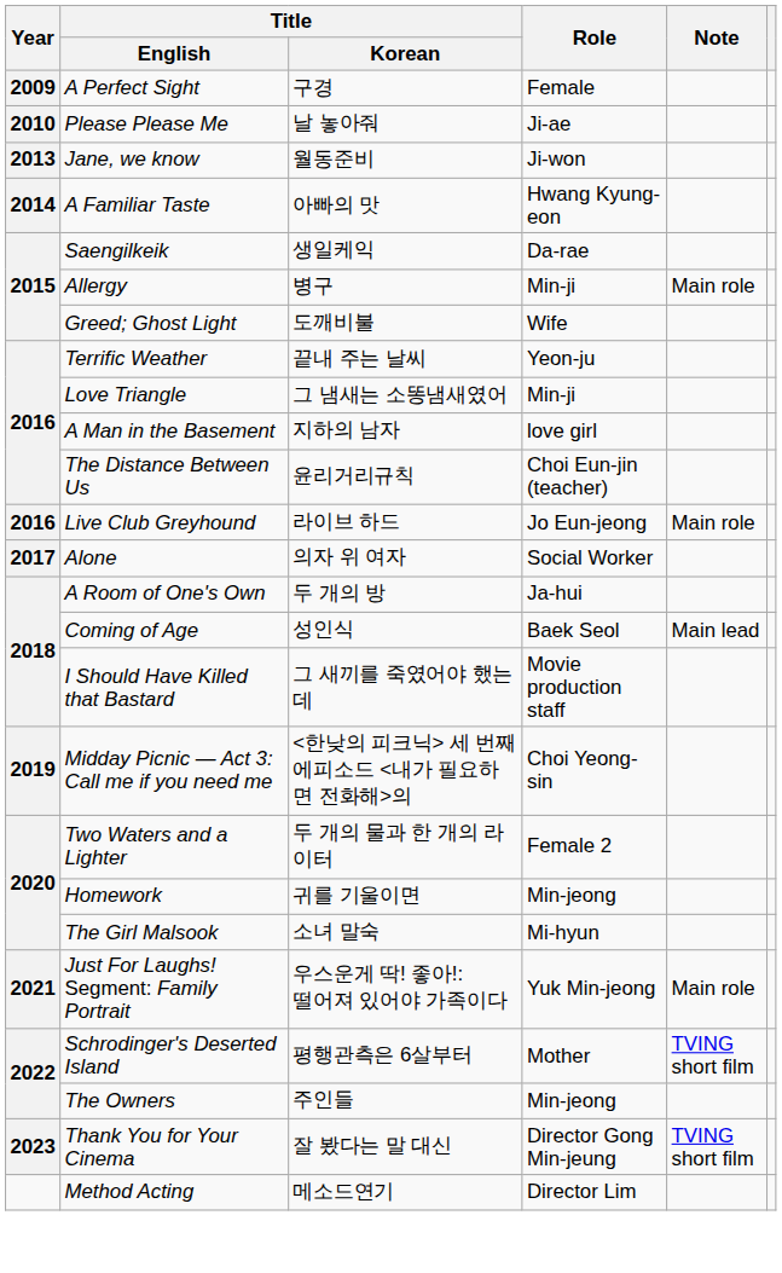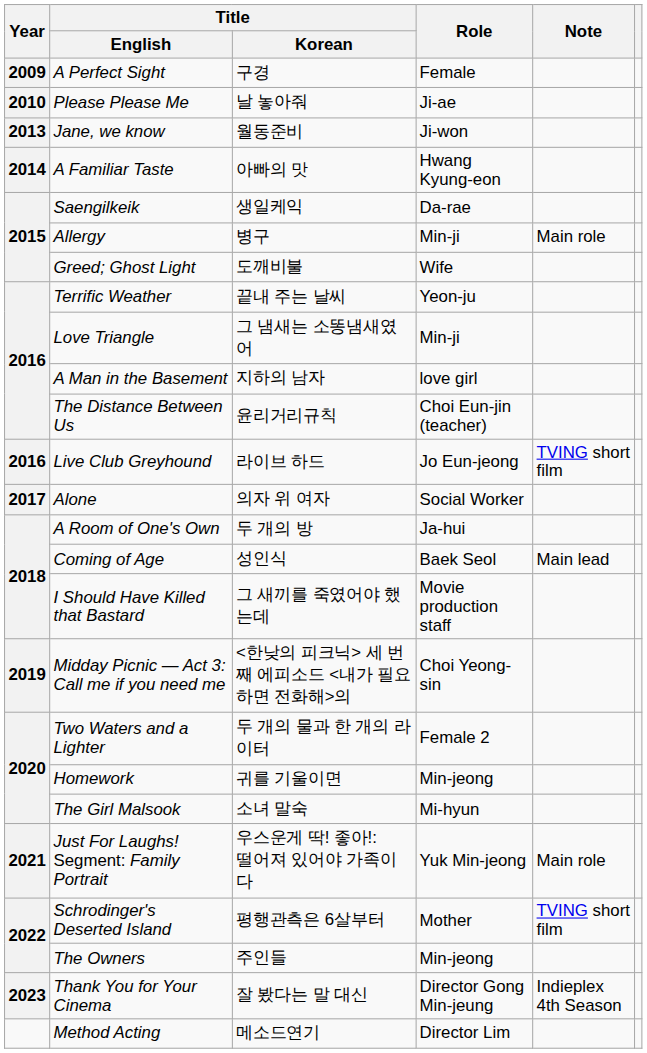 <table class="wikitable plainrowheaders sortable">
 <tr>
 <th rowspan="2" scope="col">Year</th>
 <th colspan="2" scope="col">Title</th>
 <th rowspan="2" scope="col">Role</th>
 <th rowspan="2" scope="col" class="unsortable">Note</th>
 <th rowspan="2" scope="col" class="unsortable"></th>
 </tr>
 <tr>
 <th>English</th>
 <th>Korean</th>
 </tr>
 <tr>
 <th scope="row">2009</th>
 <td><em>A Perfect Sight</em></td>
 <td>구경</td>
 <td>Female</td>
 <td></td>
 <td></td>
 </tr>
 <tr>
 <th scope="row">2010</th>
 <td><em>Please Please Me</em></td>
 <td>날 놓아줘</td>
 <td>Ji-ae</td>
 <td></td>
 <td></td>
 </tr>
 <tr>
 <th scope="row">2013</th>
 <td><em>Jane, we know</em></td>
 <td>월동준비</td>
 <td>Ji-won</td>
 <td></td>
 <td></td>
 </tr>
 <tr>
 <th scope="row">2014</th>
 <td><em>A Familiar Taste</em></td>
 <td>아빠의 맛</td>
 <td>Hwang Kyung-eon</td>
 <td></td>
 <td></td>
 </tr>
 <tr>
 <th scope="row"  rowspan="3">2015</th>
 <td><em>Saengilkeik</em></td>
 <td>생일케익</td>
 <td>Da-rae</td>
 <td></td>
 <td></td>
 </tr>
 <tr>
 <td><em>Allergy</em></td>
 <td>병구</td>
 <td>Min-ji</td>
 <td>Main role</td>
 <td></td>
 </tr>
 <tr>
 <td><em>Greed; Ghost Light</em></td>
 <td>도깨비불</td>
 <td>Wife</td>
 <td></td>
 <td></td>
 </tr>
 <tr>
 <th scope="row"  rowspan="4">2016</th>
 <td><em>Terrific Weather</em></td>
 <td>끝내 주는 날씨</td>
 <td>Yeon-ju</td>
 <td></td>
 <td></td>
 </tr>
 <tr>
 <td><em>Love Triangle</em></td>
 <td>그 냄새는 소똥냄새였어</td>
 <td>Min-ji</td>
 <td></td>
 <td></td>
 </tr>
 <tr>
 <td><em>A Man in the Basement</em></td>
 <td>지하의 남자</td>
 <td>love girl</td>
 <td></td>
 <td></td>
 </tr>
 <tr>
 <td><em>The Distance Between Us</em></td>
 <td>윤리거리규칙</td>
 <td>Choi Eun-jin (teacher)</td>
 <td></td>
 <td></td>
 </tr>
 <tr>
 <th scope="row">2016</th>
 <td><em>Live Club Greyhound</em></td>
 <td>라이브 하드</td>
 <td>Jo Eun-jeong</td>
-<td>Main role</td>
+<td><a href='#'>TVING</a> short film</td>
 <td></td>
 </tr>
 <tr>
 <th scope="row">2017</th>
 <td><em>Alone</em></td>
 <td>의자 위 여자</td>
 <td>Social Worker</td>
 <td></td>
 <td></td>
 </tr>
 <tr>
 <th rowspan="3" scope="row">2018</th>
 <td><em>A Room of One's Own</em></td>
 <td>두 개의 방</td>
 <td>Ja-hui</td>
 <td></td>
 <td></td>
 </tr>
 <tr>
 <td><em>Coming of Age</em></td>
 <td>성인식</td>
 <td>Baek Seol</td>
 <td>Main lead</td>
 <td></td>
 </tr>
 <tr>
 <td><em>I Should Have Killed that Bastard</em></td>
 <td>그 새끼를 죽였어야 했는데</td>
 <td>Movie production staff</td>
 <td></td>
 <td></td>
 </tr>
 <tr>
 <th scope="row">2019</th>
 <td><em>Midday Picnic — Act 3:  Call me if you need me</em></td>
 <td><한낮의 피크닉> 세 번째 에피소드 <내가 필요하면 전화해>의</td>
 <td>Choi Yeong-sin</td>
 <td></td>
 <td></td>
 </tr>
 <tr>
 <th scope="row" rowspan="3">2020</th>
 <td><em>Two Waters and a Lighter</em></td>
 <td>두 개의 물과 한 개의 라이터</td>
 <td>Female 2</td>
 <td></td>
 <td></td>
 </tr>
 <tr>
 <td><em>Homework</em></td>
 <td>귀를 기울이면</td>
 <td>Min-jeong</td>
 <td></td>
 <td></td>
 </tr>
 <tr>
 <td><em>The Girl Malsook</em></td>
 <td>소녀 말숙</td>
 <td>Mi-hyun</td>
 <td></td>
 <td></td>
 </tr>
 <tr>
 <th scope="row">2021</th>
 <td><em>Just For Laughs!</em><br>Segment: <em>Family Portrait</em></td>
 <td>우스운게 딱! 좋아!:<br>떨어져 있어야 가족이다</td>
 <td>Yuk Min-jeong</td>
 <td>Main role</td>
 <td><br></td>
 </tr>
 <tr>
 <th scope="row" rowspan="2">2022</th>
 <td><em>Schrodinger's Deserted Island</em></td>
 <td>평행관측은 6살부터</td>
 <td>Mother</td>
 <td><a href='#'>TVING</a> short film</td>
 <td></td>
 </tr>
 <tr>
 <td><em>The Owners</em></td>
 <td>주인들</td>
 <td>Min-jeong</td>
 <td></td>
 <td></td>
 </tr>
 <tr>
 <th scope="row">2023</th>
 <td><em>Thank You for Your Cinema</em></td>
 <td>잘 봤다는 말 대신</td>
 <td>Director Gong Min-jeung</td>
-<td><a href='#'>TVING</a> short film</td>
+<td>Indieplex 4th Season</td>
 <td></td>
 </tr>
 <tr>
 <td></td>
 <td><em>Method Acting</em></td>
 <td>메소드연기</td>
 <td>Director Lim</td>
 <td></td>
 <td></td>
 </tr>
 </table>
